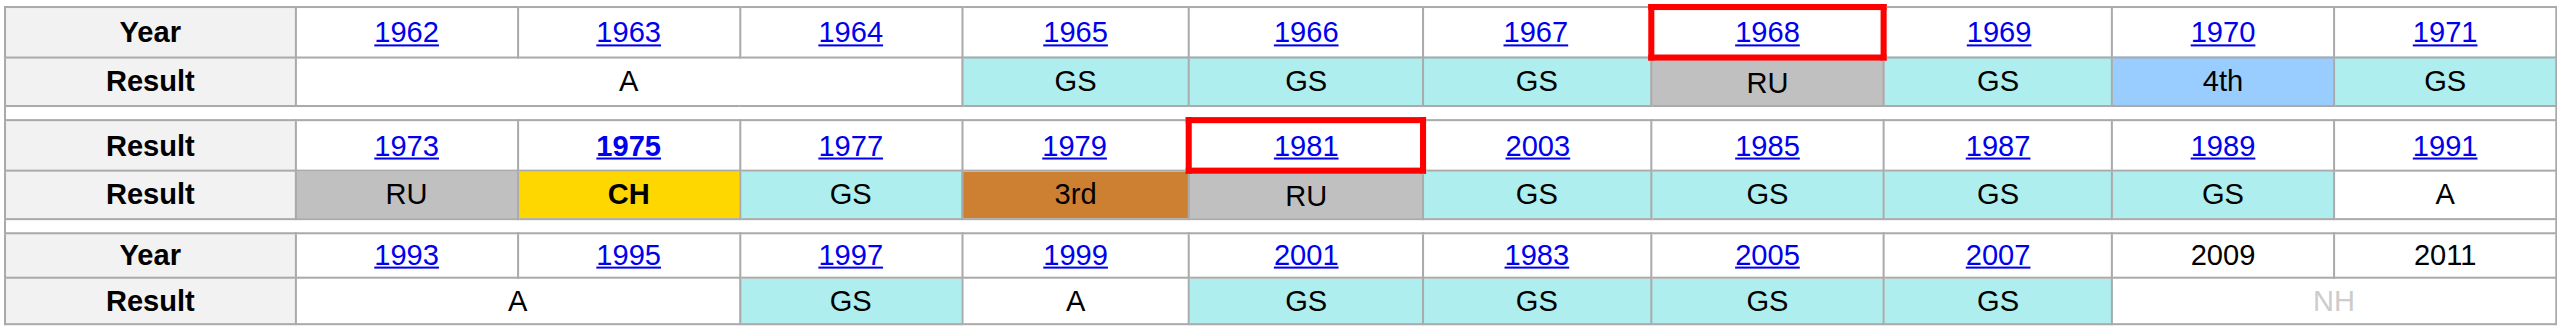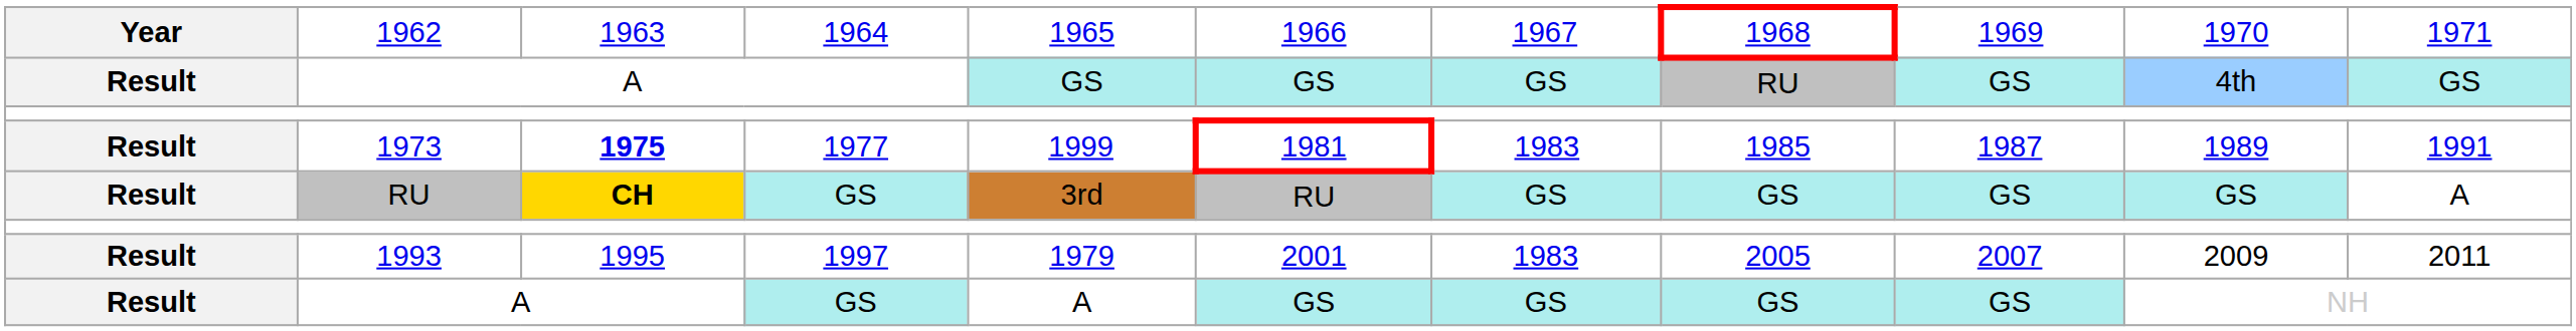 <table class="wikitable" style="text-align:center; font-size:90%; background:white;" width="100%">
 <tr>
 <th>Year</th>
 <td><a href='#'>1962</a></td>
 <td><a href='#'>1963</a></td>
 <td><a href='#'>1964</a></td>
 <td><a href='#'>1965</a></td>
 <td><a href='#'>1966</a></td>
 <td><a href='#'>1967</a></td>
 <td style="border: 3px solid red"><a href='#'>1968</a></td>
 <td><a href='#'>1969</a></td>
 <td><a href='#'>1970</a></td>
 <td><a href='#'>1971</a></td>
 </tr>
 <tr>
 <th>Result</th>
 <td colspan="3">A</td>
 <td bgcolor="afeeee">GS</td>
 <td bgcolor="afeeee">GS</td>
 <td bgcolor="afeeee">GS</td>
 <td bgcolor="silver">RU</td>
 <td bgcolor="afeeee">GS</td>
 <td bgcolor="9acdff">4th</td>
 <td bgcolor="afeeee">GS</td>
 </tr>
 <tr>
 <td colspan="11"></td>
 </tr>
 <tr>
 <th>Result</th>
 <td><a href='#'>1973</a></td>
 <td><strong><a href='#'>1975</a></strong></td>
 <td><a href='#'>1977</a></td>
-<td><a href='#'>1979</a></td>
+<td><a href='#'>1999</a></td>
 <td style="border: 3px solid red"><a href='#'>1981</a></td>
-<td><a href='#'>2003</a></td>
+<td><a href='#'>1983</a></td>
 <td><a href='#'>1985</a></td>
 <td><a href='#'>1987</a></td>
 <td><a href='#'>1989</a></td>
 <td><a href='#'>1991</a></td>
 </tr>
 <tr>
 <th>Result</th>
 <td bgcolor="silver">RU</td>
 <td bgcolor="gold"><strong>CH</strong></td>
 <td bgcolor="afeeee">GS</td>
 <td bgcolor="cd7f32">3rd</td>
 <td bgcolor="silver">RU</td>
 <td bgcolor="afeeee">GS</td>
 <td bgcolor="afeeee">GS</td>
 <td bgcolor="afeeee">GS</td>
 <td bgcolor="afeeee">GS</td>
 <td>A</td>
 </tr>
 <tr>
 <td colspan="11"></td>
 </tr>
 <tr>
-<th>Year</th>
+<th>Result</th>
 <td><a href='#'>1993</a></td>
 <td><a href='#'>1995</a></td>
 <td><a href='#'>1997</a></td>
-<td><a href='#'>1999</a></td>
+<td><a href='#'>1979</a></td>
 <td><a href='#'>2001</a></td>
 <td><a href='#'>1983</a></td>
 <td><a href='#'>2005</a></td>
 <td><a href='#'>2007</a></td>
 <td>2009</td>
 <td>2011</td>
 </tr>
 <tr>
 <th>Result</th>
 <td colspan="2">A</td>
 <td bgcolor="afeeee">GS</td>
 <td>A</td>
 <td bgcolor="afeeee">GS</td>
 <td bgcolor="afeeee">GS</td>
 <td bgcolor="afeeee">GS</td>
 <td bgcolor="afeeee">GS</td>
 <td colspan="2" style="color:#ccc">NH</td>
 </tr>
 </table>
